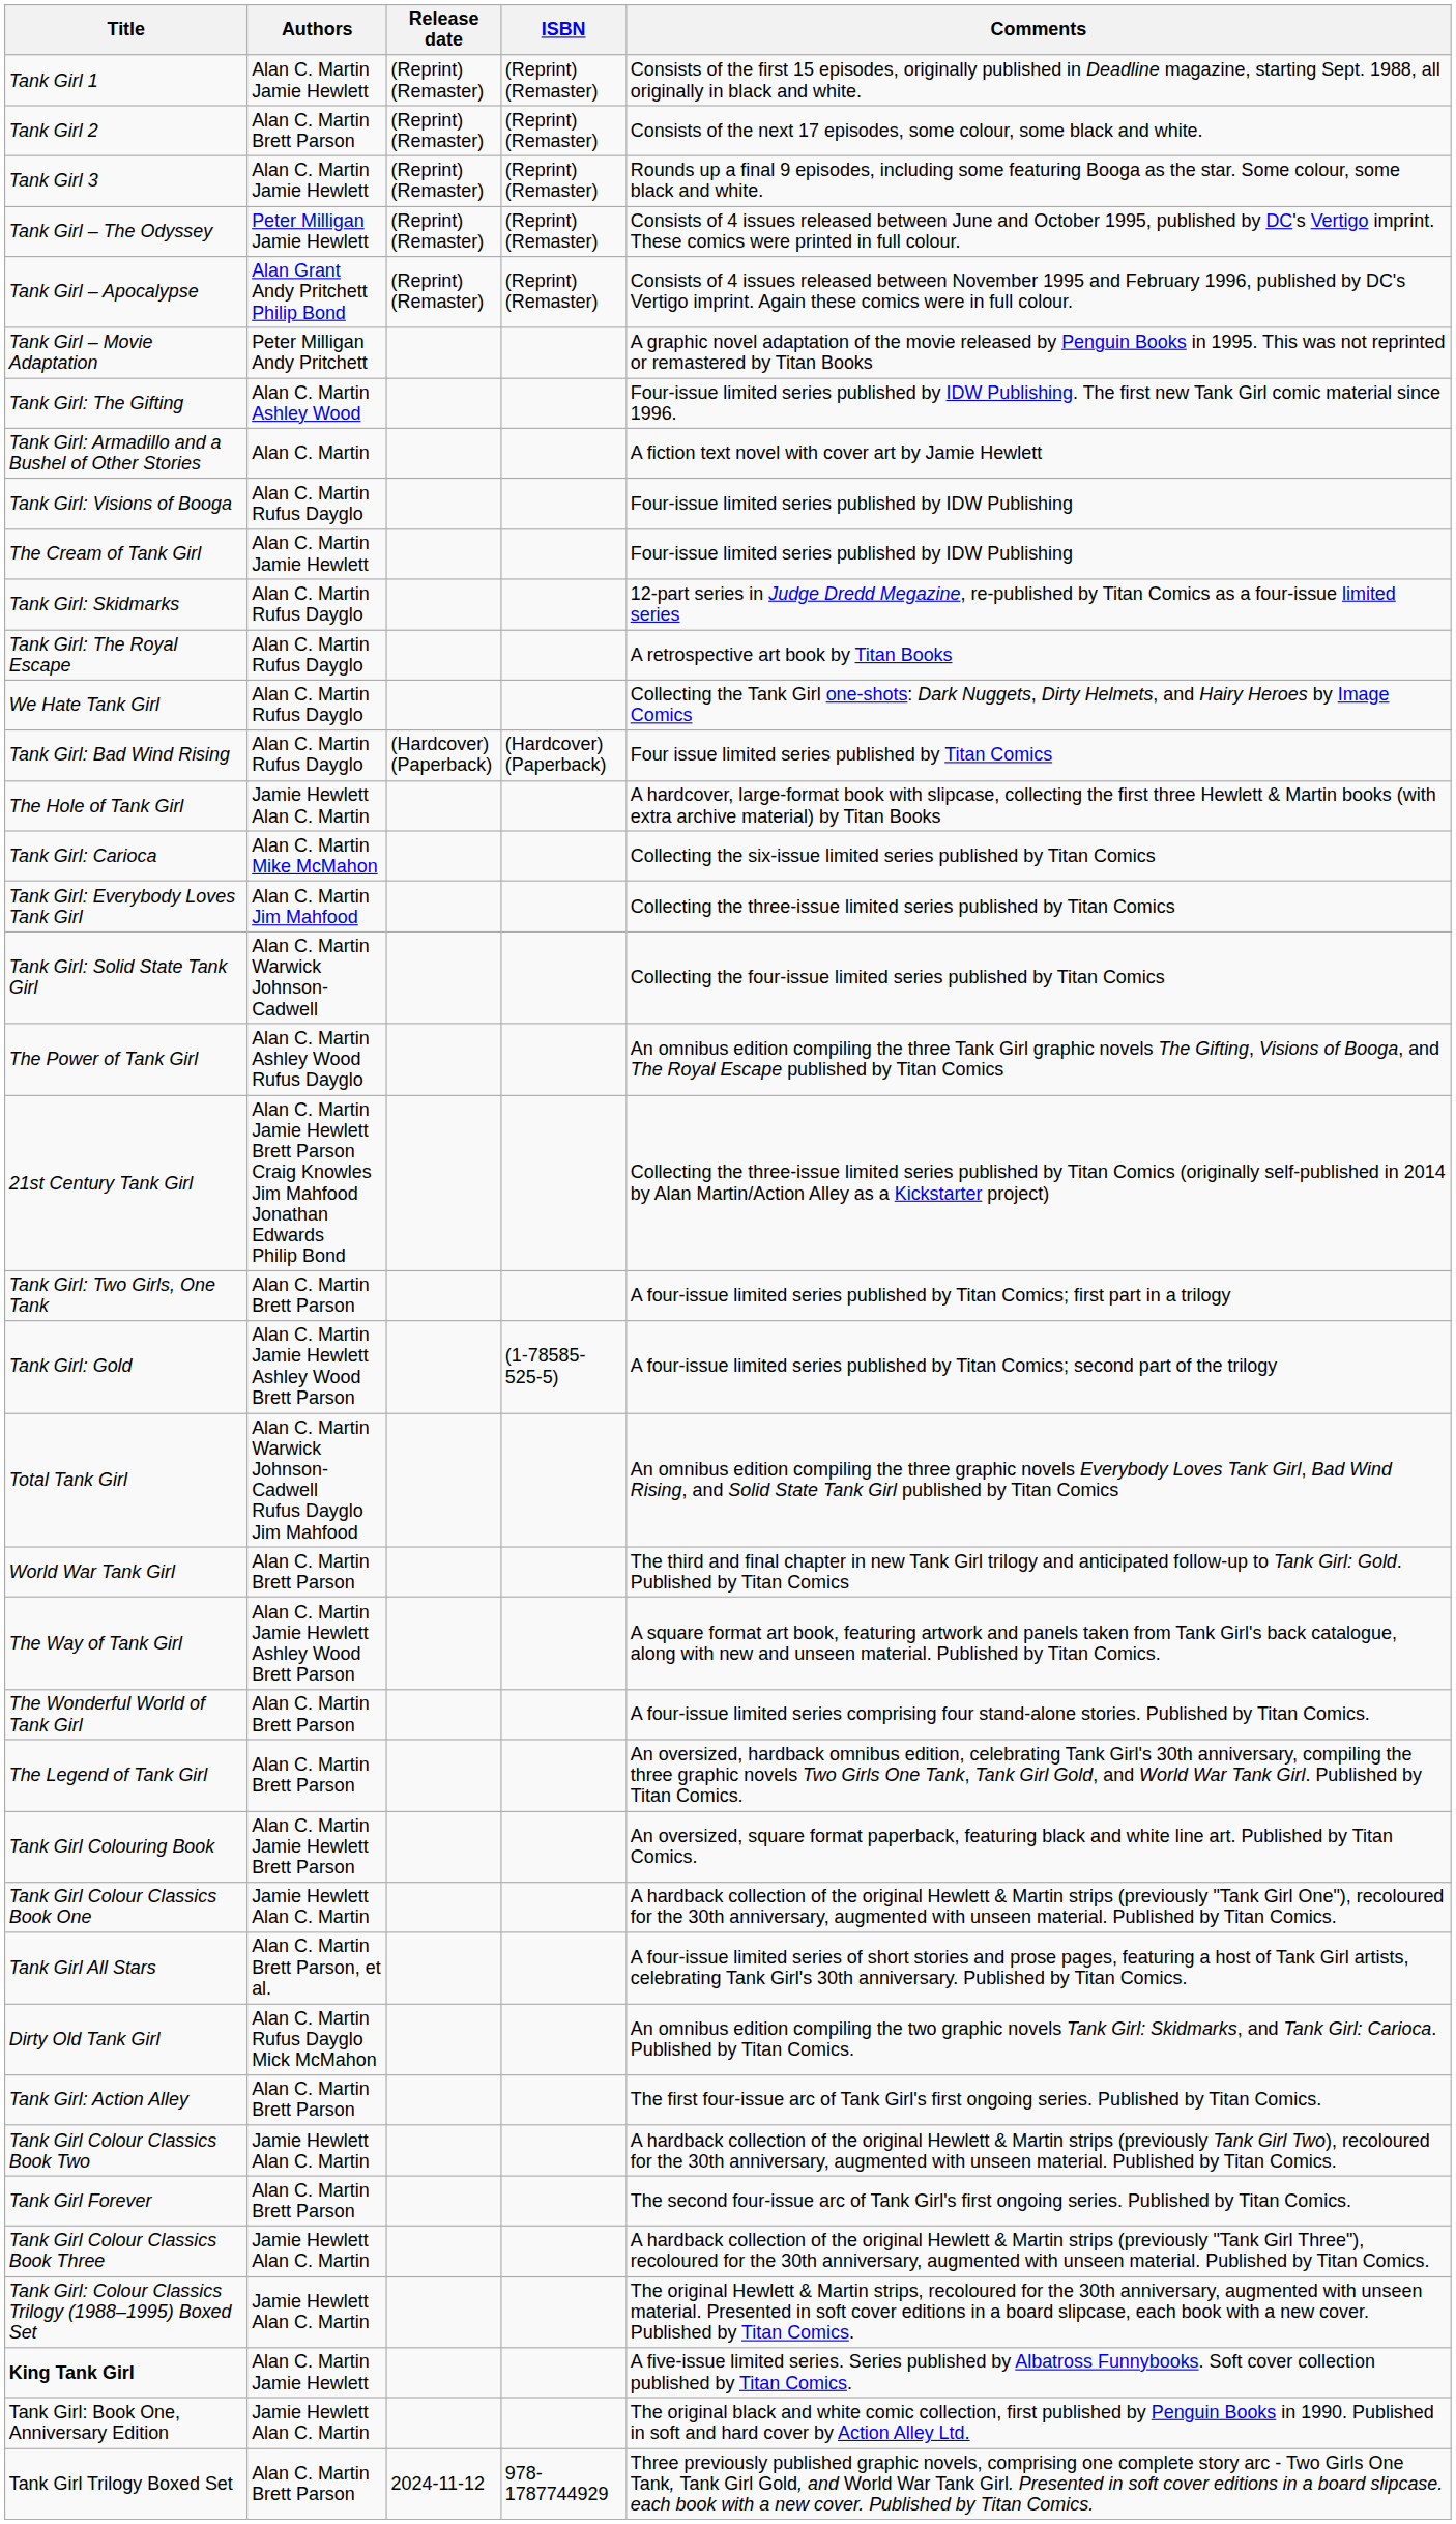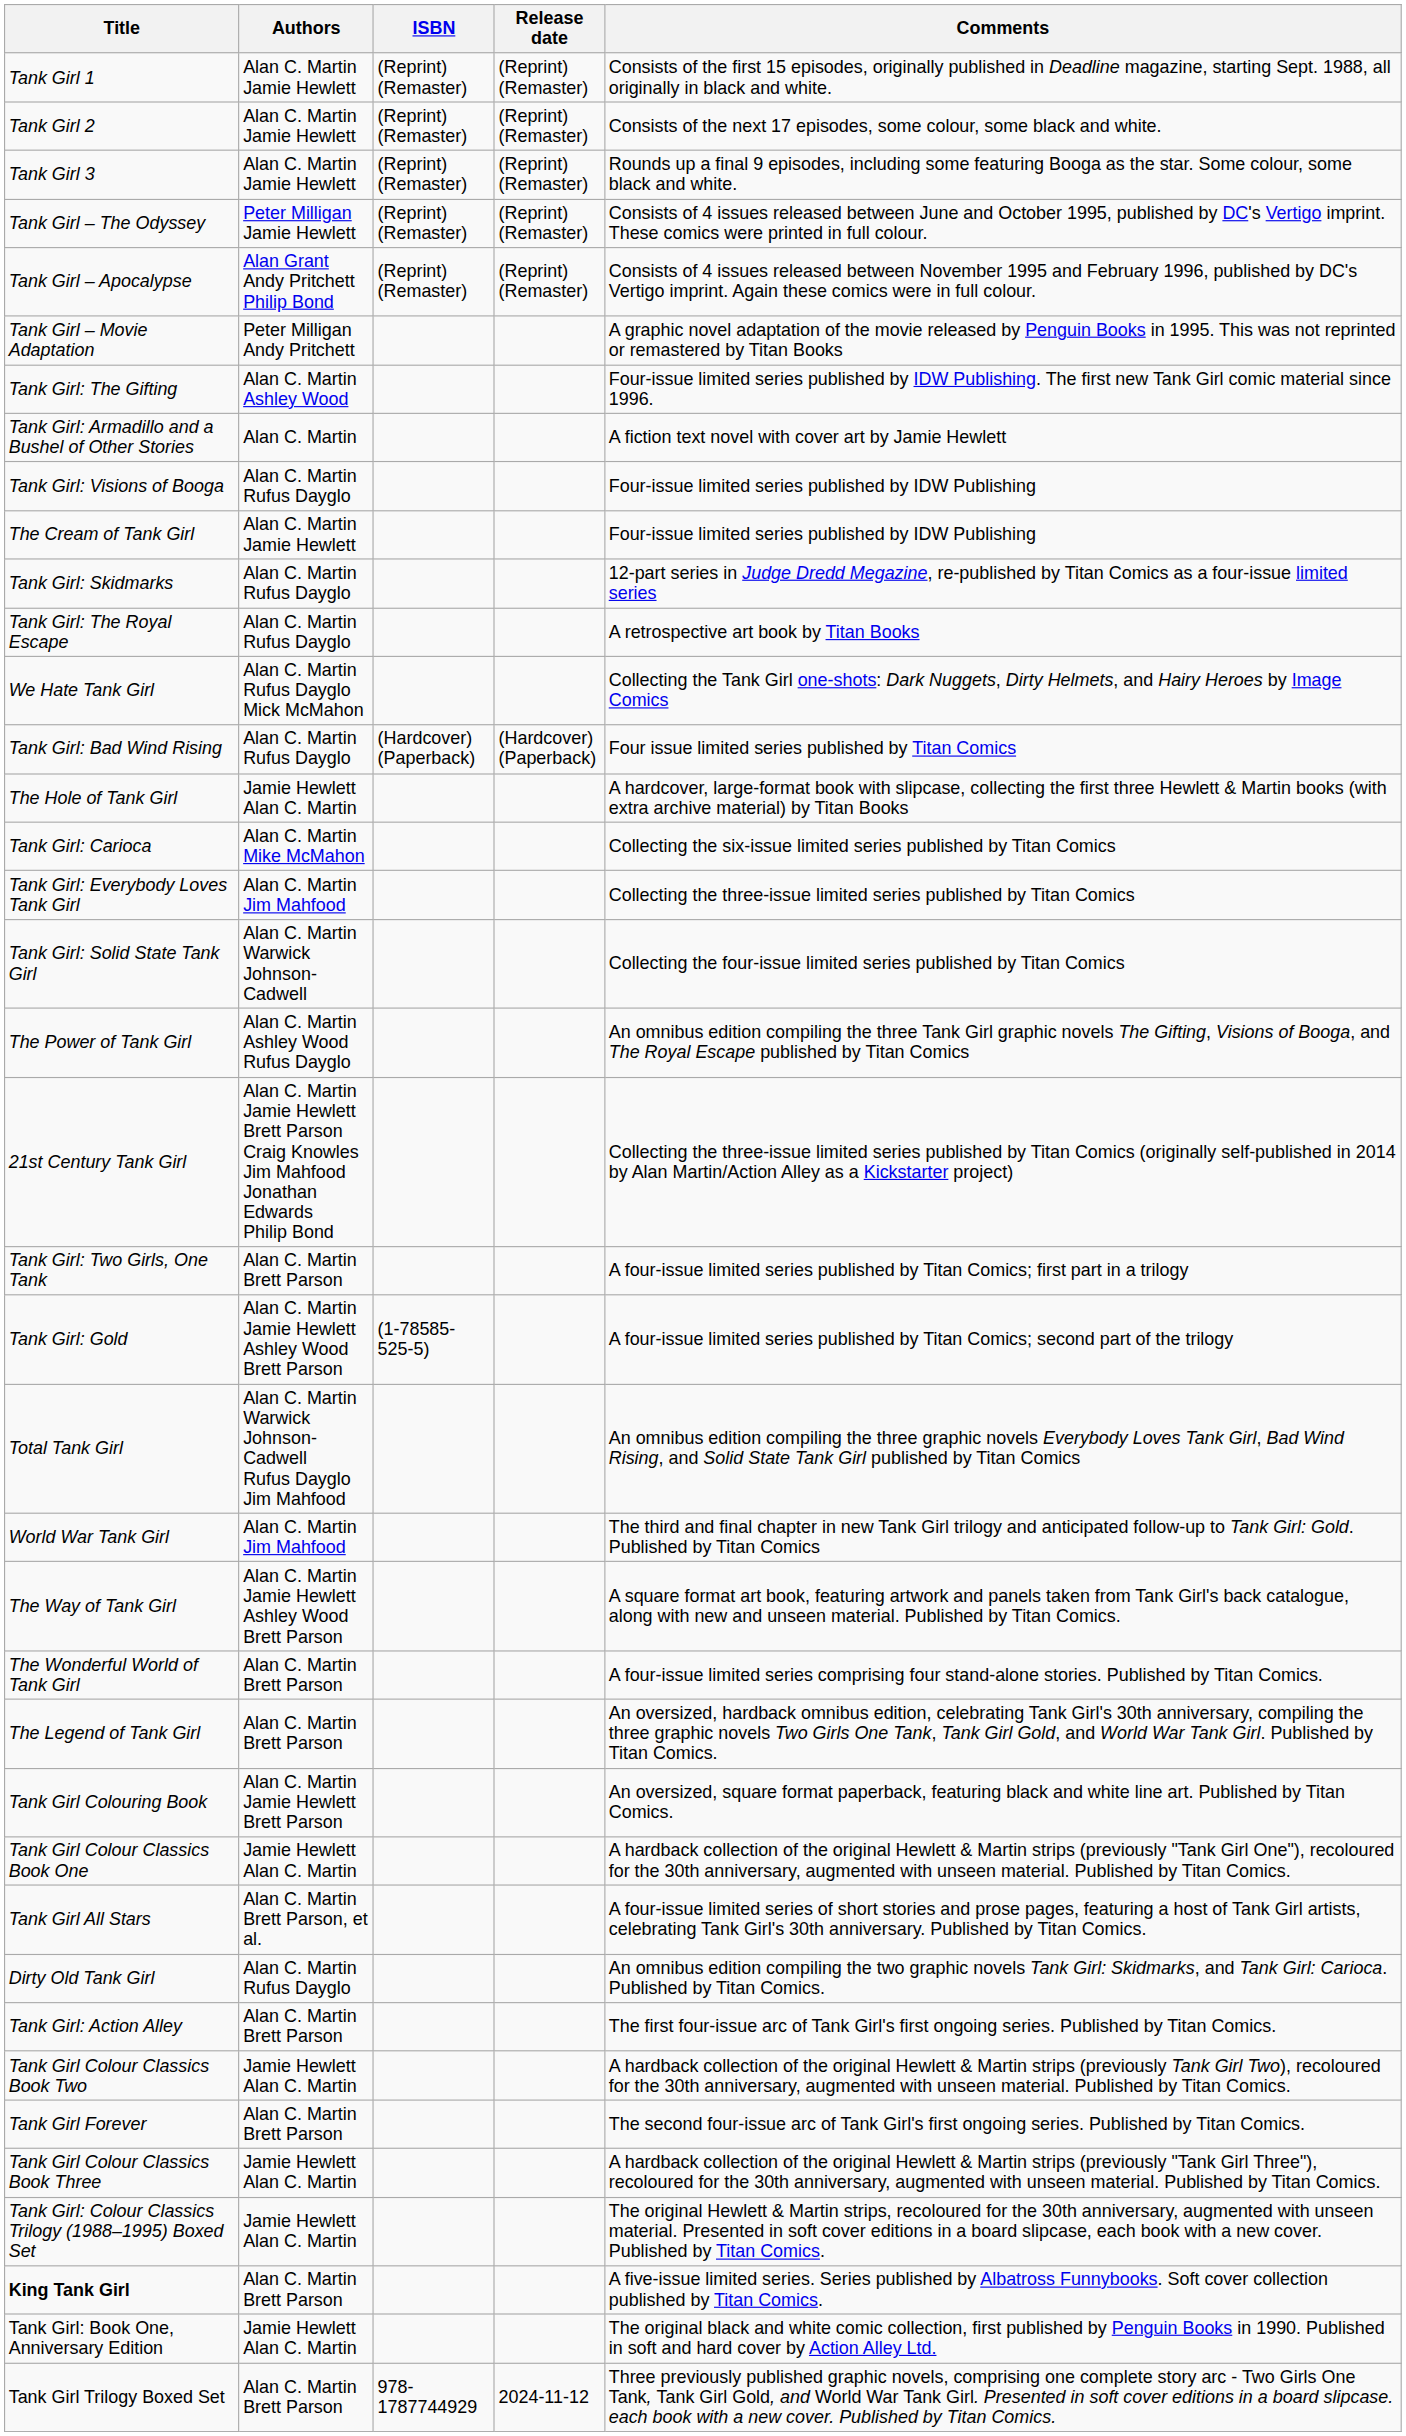 <table class="wikitable">
 <tr>
 <th>Title</th>
 <th>Authors</th>
+<th><a href='#'>ISBN</a></th>
 <th>Release date</th>
-<th><a href='#'>ISBN</a></th>
 <th>Comments</th>
 </tr>
 <tr>
 <td><em>Tank Girl 1</em></td>
 <td>Alan C. Martin<br> Jamie Hewlett</td>
 <td> (Reprint)<br>  (Remaster)</td>
 <td> (Reprint)<br>  (Remaster)</td>
 <td>Consists of the first 15 episodes, originally published in <em>Deadline</em> magazine, starting Sept. 1988, all originally in black and white.</td>
 </tr>
 <tr>
 <td><em>Tank Girl 2</em></td>
-<td>Alan C. Martin<br> Brett Parson</td>
+<td>Alan C. Martin<br> Jamie Hewlett</td>
 <td> (Reprint)<br>  (Remaster)</td>
 <td> (Reprint)<br>  (Remaster)</td>
 <td>Consists of the next 17 episodes, some colour, some black and white.</td>
 </tr>
 <tr>
 <td><em>Tank Girl 3</em></td>
 <td>Alan C. Martin<br> Jamie Hewlett</td>
 <td> (Reprint)<br>  (Remaster)</td>
 <td> (Reprint)<br>  (Remaster)</td>
 <td>Rounds up a final 9 episodes, including some featuring Booga as the star. Some colour, some black and white.</td>
 </tr>
 <tr>
 <td><em>Tank Girl – The Odyssey</em></td>
 <td><a href='#'>Peter Milligan</a><br> Jamie Hewlett</td>
 <td> (Reprint)<br>  (Remaster)</td>
 <td> (Reprint)<br>  (Remaster)</td>
 <td>Consists of 4 issues released between June and October 1995, published by <a href='#'>DC</a>'s <a href='#'>Vertigo</a> imprint. These comics were printed in full colour.</td>
 </tr>
 <tr>
 <td><em>Tank Girl – Apocalypse</em></td>
 <td><a href='#'>Alan Grant</a><br> Andy Pritchett<br> <a href='#'>Philip Bond</a></td>
 <td> (Reprint)<br>  (Remaster)</td>
 <td> (Reprint)<br>  (Remaster)</td>
 <td>Consists of 4 issues released between November 1995 and February 1996, published by DC's Vertigo imprint. Again these comics were in full colour.</td>
 </tr>
 <tr>
 <td><em>Tank Girl – Movie Adaptation</em></td>
 <td>Peter Milligan<br> Andy Pritchett</td>
 <td></td>
 <td></td>
 <td>A graphic novel adaptation of the movie released by <a href='#'>Penguin Books</a> in 1995. This was not reprinted or remastered by Titan Books</td>
 </tr>
 <tr>
 <td><em>Tank Girl: The Gifting</em></td>
 <td>Alan C. Martin<br> <a href='#'>Ashley Wood</a></td>
 <td></td>
 <td></td>
 <td>Four-issue limited series published by <a href='#'>IDW Publishing</a>. The first new Tank Girl comic material since 1996.</td>
 </tr>
 <tr>
 <td><em>Tank Girl: Armadillo and a Bushel of Other Stories</em></td>
 <td>Alan C. Martin</td>
 <td></td>
 <td></td>
 <td>A fiction text novel with cover art by Jamie Hewlett</td>
 </tr>
 <tr>
 <td><em>Tank Girl: Visions of Booga</em></td>
 <td>Alan C. Martin<br> Rufus Dayglo</td>
 <td></td>
 <td></td>
 <td>Four-issue limited series published by IDW Publishing</td>
 </tr>
 <tr>
 <td><em>The Cream of Tank Girl</em></td>
 <td>Alan C. Martin<br> Jamie Hewlett</td>
 <td></td>
 <td></td>
 <td>Four-issue limited series published by IDW Publishing</td>
 </tr>
 <tr>
 <td><em>Tank Girl: Skidmarks</em></td>
 <td>Alan C. Martin<br> Rufus Dayglo</td>
 <td></td>
 <td></td>
 <td>12-part series in <em><a href='#'>Judge Dredd Megazine</a></em>, re-published by Titan Comics as a four-issue <a href='#'>limited series</a></td>
 </tr>
 <tr>
 <td><em>Tank Girl: The Royal Escape</em></td>
 <td>Alan C. Martin<br> Rufus Dayglo</td>
 <td></td>
 <td></td>
 <td>A retrospective art book by <a href='#'>Titan Books</a></td>
 </tr>
 <tr>
 <td><em>We Hate Tank Girl</em></td>
-<td>Alan C. Martin<br> Rufus Dayglo</td>
+<td>Alan C. Martin<br> Rufus Dayglo<br> Mick McMahon</td>
 <td></td>
 <td></td>
 <td>Collecting the Tank Girl <a href='#'>one-shots</a>: <em>Dark Nuggets</em>, <em>Dirty Helmets</em>, and <em>Hairy Heroes</em> by <a href='#'>Image Comics</a></td>
 </tr>
 <tr>
 <td><em>Tank Girl: Bad Wind Rising</em></td>
 <td>Alan C. Martin<br> Rufus Dayglo</td>
 <td> (Hardcover)<br>  (Paperback)</td>
 <td> (Hardcover)<br>  (Paperback)</td>
 <td>Four issue limited series published by <a href='#'>Titan Comics</a></td>
 </tr>
 <tr>
 <td><em>The Hole of Tank Girl</em></td>
 <td>Jamie Hewlett<br> Alan C. Martin</td>
 <td></td>
 <td></td>
 <td>A hardcover, large-format book with slipcase, collecting the first three Hewlett & Martin books (with extra archive material) by Titan Books</td>
 </tr>
 <tr>
 <td><em>Tank Girl: Carioca</em></td>
 <td>Alan C. Martin<br> <a href='#'>Mike McMahon</a></td>
 <td></td>
 <td></td>
 <td>Collecting the six-issue limited series published by Titan Comics</td>
 </tr>
 <tr>
 <td><em>Tank Girl: Everybody Loves Tank Girl</em></td>
 <td>Alan C. Martin<br> <a href='#'>Jim Mahfood</a></td>
 <td></td>
 <td></td>
 <td>Collecting the three-issue limited series published by Titan Comics</td>
 </tr>
 <tr>
 <td><em>Tank Girl: Solid State Tank Girl</em></td>
 <td>Alan C. Martin<br> Warwick Johnson-Cadwell</td>
 <td></td>
 <td></td>
 <td>Collecting the four-issue limited series published by Titan Comics</td>
 </tr>
 <tr>
 <td><em>The Power of Tank Girl</em></td>
 <td>Alan C. Martin<br> Ashley Wood<br> Rufus Dayglo</td>
 <td></td>
 <td></td>
 <td>An omnibus edition compiling the three Tank Girl graphic novels <em>The Gifting</em>, <em>Visions of Booga</em>, and <em>The Royal Escape</em> published by Titan Comics</td>
 </tr>
 <tr>
 <td><em>21st Century Tank Girl</em></td>
 <td>Alan C. Martin<br> Jamie Hewlett<br> Brett Parson<br> Craig Knowles<br> Jim Mahfood<br> Jonathan Edwards<br> Philip Bond<br> </td>
 <td></td>
 <td></td>
 <td>Collecting the three-issue limited series published by Titan Comics (originally self-published in 2014 by Alan Martin/Action Alley as a <a href='#'>Kickstarter</a> project)</td>
 </tr>
 <tr>
 <td><em>Tank Girl: Two Girls, One Tank</em></td>
 <td>Alan C. Martin<br> Brett Parson</td>
 <td></td>
 <td></td>
 <td>A four-issue limited series published by Titan Comics; first part in a trilogy</td>
 </tr>
 <tr>
 <td><em>Tank Girl: Gold</em></td>
 <td>Alan C. Martin<br> Jamie Hewlett<br> Ashley Wood<br> Brett Parson</td>
+<td> (1-78585-525-5)</td>
 <td></td>
-<td> (1-78585-525-5)</td>
 <td>A four-issue limited series published by Titan Comics; second part of the trilogy</td>
 </tr>
 <tr>
 <td><em>Total Tank Girl</em></td>
 <td>Alan C. Martin<br> Warwick Johnson-Cadwell<br> Rufus Dayglo<br> Jim Mahfood</td>
 <td></td>
 <td></td>
 <td>An omnibus edition compiling the three graphic novels <em>Everybody Loves Tank Girl</em>, <em>Bad Wind Rising</em>, and <em>Solid State Tank Girl</em> published by Titan Comics</td>
 </tr>
 <tr>
 <td><em>World War Tank Girl</em></td>
-<td>Alan C. Martin<br> Brett Parson</td>
+<td>Alan C. Martin<br> <a href='#'>Jim Mahfood</a></td>
 <td></td>
 <td></td>
 <td>The third and final chapter in new Tank Girl trilogy and anticipated follow-up to <em>Tank Girl: Gold</em>. Published by Titan Comics</td>
 </tr>
 <tr>
 <td><em>The Way of Tank Girl</em></td>
 <td>Alan C. Martin<br> Jamie Hewlett<br> Ashley Wood<br> Brett Parson</td>
 <td></td>
 <td></td>
 <td>A square format art book, featuring artwork and panels taken from Tank Girl's back catalogue, along with new and unseen material. Published by Titan Comics.</td>
 </tr>
 <tr>
 <td><em>The Wonderful World of Tank Girl</em></td>
 <td>Alan C. Martin<br> Brett Parson</td>
 <td></td>
 <td></td>
 <td>A four-issue limited series comprising four stand-alone stories. Published by Titan Comics.</td>
 </tr>
 <tr>
 <td><em>The Legend of Tank Girl</em></td>
 <td>Alan C. Martin<br> Brett Parson</td>
 <td></td>
 <td></td>
 <td>An oversized, hardback omnibus edition, celebrating Tank Girl's 30th anniversary, compiling the three graphic novels <em>Two Girls One Tank</em>, <em>Tank Girl Gold</em>, and <em>World War Tank Girl</em>. Published by Titan Comics.</td>
 </tr>
 <tr>
 <td><em>Tank Girl Colouring Book</em></td>
 <td>Alan C. Martin<br> Jamie Hewlett<br> Brett Parson</td>
 <td></td>
 <td></td>
 <td>An oversized, square format paperback, featuring black and white line art. Published by Titan Comics.</td>
 </tr>
 <tr>
 <td><em>Tank Girl Colour Classics Book One</em></td>
 <td>Jamie Hewlett<br> Alan C. Martin</td>
 <td></td>
 <td></td>
 <td>A hardback collection of the original Hewlett & Martin strips (previously "Tank Girl One"), recoloured for the 30th anniversary, augmented with unseen material. Published by Titan Comics.</td>
 </tr>
 <tr>
 <td><em>Tank Girl All Stars</em></td>
 <td>Alan C. Martin<br> Brett Parson, et al.</td>
 <td></td>
 <td></td>
 <td>A four-issue limited series of short stories and prose pages, featuring a host of Tank Girl artists, celebrating Tank Girl's 30th anniversary. Published by Titan Comics.</td>
 </tr>
 <tr>
 <td><em>Dirty Old Tank Girl</em></td>
-<td>Alan C. Martin<br> Rufus Dayglo<br> Mick McMahon</td>
+<td>Alan C. Martin<br> Rufus Dayglo</td>
 <td></td>
 <td></td>
 <td>An omnibus edition compiling the two graphic novels <em>Tank Girl: Skidmarks</em>, and <em>Tank Girl: Carioca</em>. Published by Titan Comics.</td>
 </tr>
 <tr>
 <td><em>Tank Girl: Action Alley</em></td>
 <td>Alan C. Martin<br> Brett Parson</td>
 <td></td>
 <td></td>
 <td>The first four-issue arc of Tank Girl's first ongoing series. Published by Titan Comics.</td>
 </tr>
 <tr>
 <td><em>Tank Girl Colour Classics Book Two</em></td>
 <td>Jamie Hewlett<br> Alan C. Martin</td>
 <td></td>
 <td></td>
 <td>A hardback collection of the original Hewlett & Martin strips (previously <em>Tank Girl Two</em>), recoloured for the 30th anniversary, augmented with unseen material. Published by Titan Comics.</td>
 </tr>
 <tr>
 <td><em>Tank Girl Forever</em></td>
 <td>Alan C. Martin<br> Brett Parson</td>
 <td></td>
 <td></td>
 <td>The second four-issue arc of Tank Girl's first ongoing series. Published by Titan Comics.</td>
 </tr>
 <tr>
 <td><em>Tank Girl Colour Classics Book Three</em></td>
 <td>Jamie Hewlett<br> Alan C. Martin</td>
 <td></td>
 <td></td>
 <td>A hardback collection of the original Hewlett & Martin strips (previously "Tank Girl Three"), recoloured for the 30th anniversary, augmented with unseen material. Published by Titan Comics.</td>
 </tr>
 <tr>
 <td><em>Tank Girl: Colour Classics Trilogy (1988–1995) Boxed Set</em></td>
 <td>Jamie Hewlett<br> Alan C. Martin</td>
 <td></td>
 <td></td>
 <td>The original Hewlett & Martin strips, recoloured for the 30th anniversary, augmented with unseen material. Presented in soft cover editions in a board slipcase, each book with a new cover. Published by <a href='#'>Titan Comics</a>.</td>
 </tr>
 <tr>
 <td><strong>King Tank Girl<em></td>
-<td>Alan C. Martin<br> Jamie Hewlett</td>
+<td>Alan C. Martin<br> Brett Parson</td>
 <td></td>
 <td></td>
 <td>A five-issue limited series. Series published by <a href='#'>Albatross Funnybooks</a>. Soft cover collection published by <a href='#'>Titan Comics</a>.</td>
 </tr>
 <tr>
 <td></em>Tank Girl: Book One, Anniversary Edition<em></td>
 <td>Jamie Hewlett<br> Alan C. Martin</td>
 <td></td>
 <td></td>
 <td>The original black and white comic collection, first published by <a href='#'>Penguin Books</a> in 1990. Published in soft and hard cover by <a href='#'>Action Alley Ltd.</a></td>
 </tr>
 <tr>
 <td></em>Tank Girl Trilogy Boxed Set<em></td>
 <td>Alan C. Martin<br>Brett Parson</td>
+<td>978-1787744929</td>
 <td>2024-11-12</td>
-<td>978-1787744929</td>
 <td>Three previously published graphic novels, comprising one complete story arc - </em>Two Girls One Tank<em>, </em>Tank Girl Gold<em>, and </em>World War Tank Girl<em>. Presented in soft cover editions in a board slipcase. each book with a new cover. Published by Titan Comics.</td>
 </tr>
 </table>
